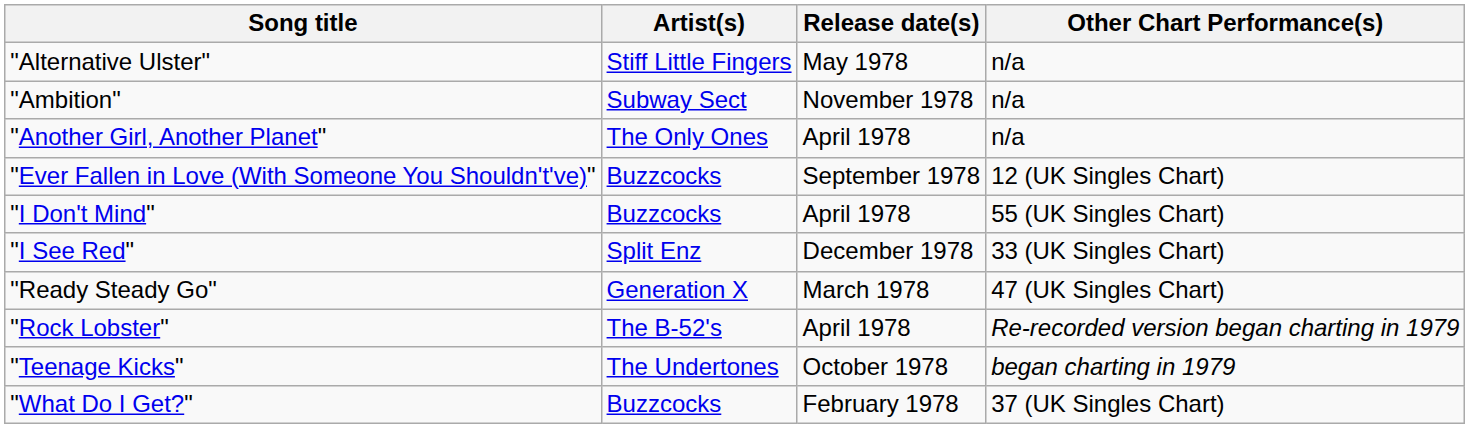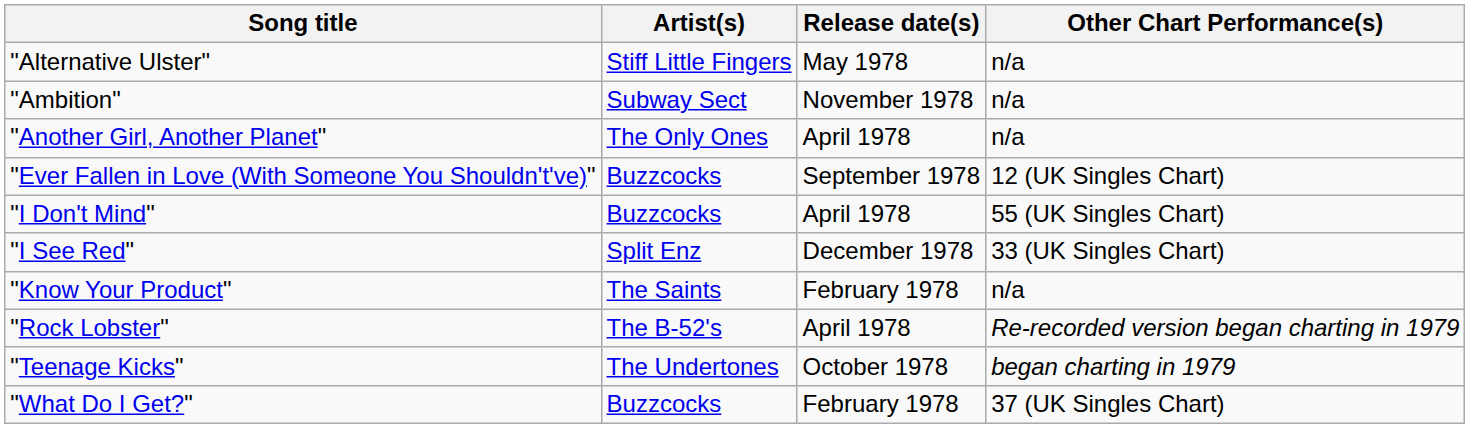 <table class="wikitable sortable">
 <tr>
 <th>Song title</th>
 <th>Artist(s)</th>
 <th>Release date(s)</th>
 <th>Other Chart Performance(s)</th>
 </tr>
 <tr>
 <td>"Alternative Ulster"</td>
 <td><a href='#'>Stiff Little Fingers</a></td>
 <td>May 1978</td>
 <td>n/a</td>
 </tr>
 <tr>
 <td>"Ambition"</td>
 <td><a href='#'>Subway Sect</a></td>
 <td>November 1978</td>
 <td>n/a</td>
 </tr>
 <tr>
 <td>"<a href='#'>Another Girl, Another Planet</a>"</td>
 <td><a href='#'>The Only Ones</a></td>
 <td>April 1978</td>
 <td>n/a</td>
 </tr>
 <tr>
 <td>"<a href='#'>Ever Fallen in Love (With Someone You Shouldn't've)</a>"</td>
 <td><a href='#'>Buzzcocks</a></td>
 <td>September 1978</td>
 <td>12 (UK Singles Chart)</td>
 </tr>
 <tr>
 <td>"<a href='#'>I Don't Mind</a>"</td>
 <td><a href='#'>Buzzcocks</a></td>
 <td>April 1978</td>
 <td>55 (UK Singles Chart)</td>
 </tr>
 <tr>
 <td>"<a href='#'>I See Red</a>"</td>
 <td><a href='#'>Split Enz</a></td>
 <td>December 1978</td>
 <td>33 (UK Singles Chart)</td>
 </tr>
 <tr>
-<td>"Ready Steady Go"</td>
-<td><a href='#'>Generation X</a></td>
-<td>March 1978</td>
-<td>47 (UK Singles Chart)</td>
+<td>"<a href='#'>Know Your Product</a>"</td>
+<td><a href='#'>The Saints</a></td>
+<td>February 1978</td>
+<td>n/a</td>
 </tr>
 <tr>
 <td>"<a href='#'>Rock Lobster</a>"</td>
 <td><a href='#'>The B-52's</a></td>
 <td>April 1978</td>
 <td><em>Re-recorded version began charting in 1979</em></td>
 </tr>
 <tr>
 <td>"<a href='#'>Teenage Kicks</a>"</td>
 <td><a href='#'>The Undertones</a></td>
 <td>October 1978</td>
 <td><em>began charting in 1979</em></td>
 </tr>
 <tr>
 <td>"<a href='#'>What Do I Get?</a>"</td>
 <td><a href='#'>Buzzcocks</a></td>
 <td>February 1978</td>
 <td>37 (UK Singles Chart)</td>
 </tr>
 </table>
